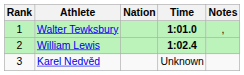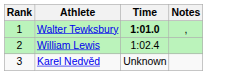 <table class="wikitable sortable" style="text-align:center">
 <tr>
 <th>Rank</th>
 <th>Athlete</th>
-<th>Nation</th>
 <th>Time</th>
 <th>Notes</th>
 </tr>
 <tr bgcolor=bbf3bb>
 <td>1</td>
 <td align=left><a href='#'>Walter Tewksbury</a></td>
-<td align=left></td>
 <td><strong>1:01.0</strong></td>
 <td>, </td>
 </tr>
 <tr bgcolor=bbf3bb>
 <td>2</td>
 <td align=left><a href='#'>William Lewis</a></td>
-<td align=left></td>
-<td><strong>1:02.4</strong></td>
+<td>1:02.4</td>
 <td></td>
 </tr>
 <tr>
 <td>3</td>
 <td align=left><a href='#'>Karel Nedvěd</a></td>
-<td align=left></td>
 <td data-sort-value=9:99.9>Unknown</td>
 <td></td>
 </tr>
 </table>
